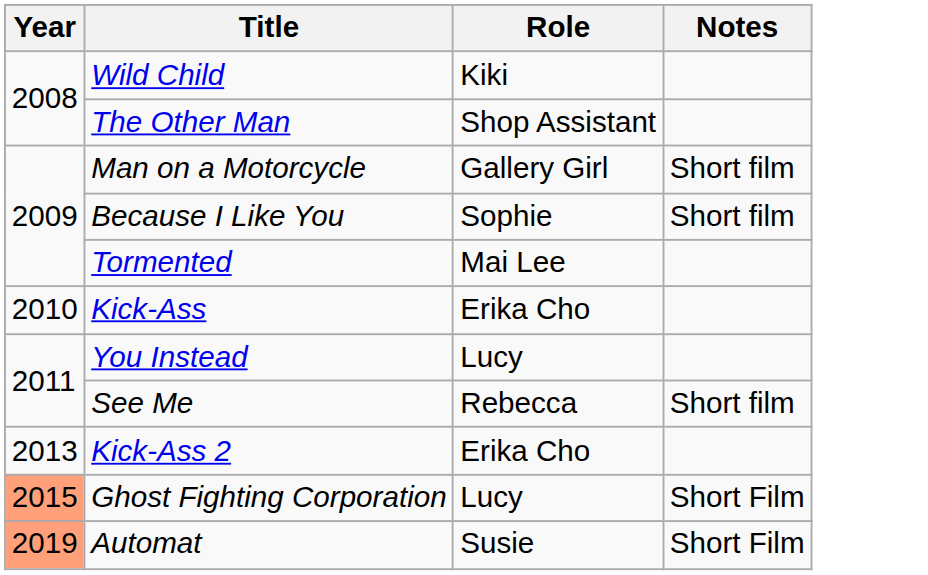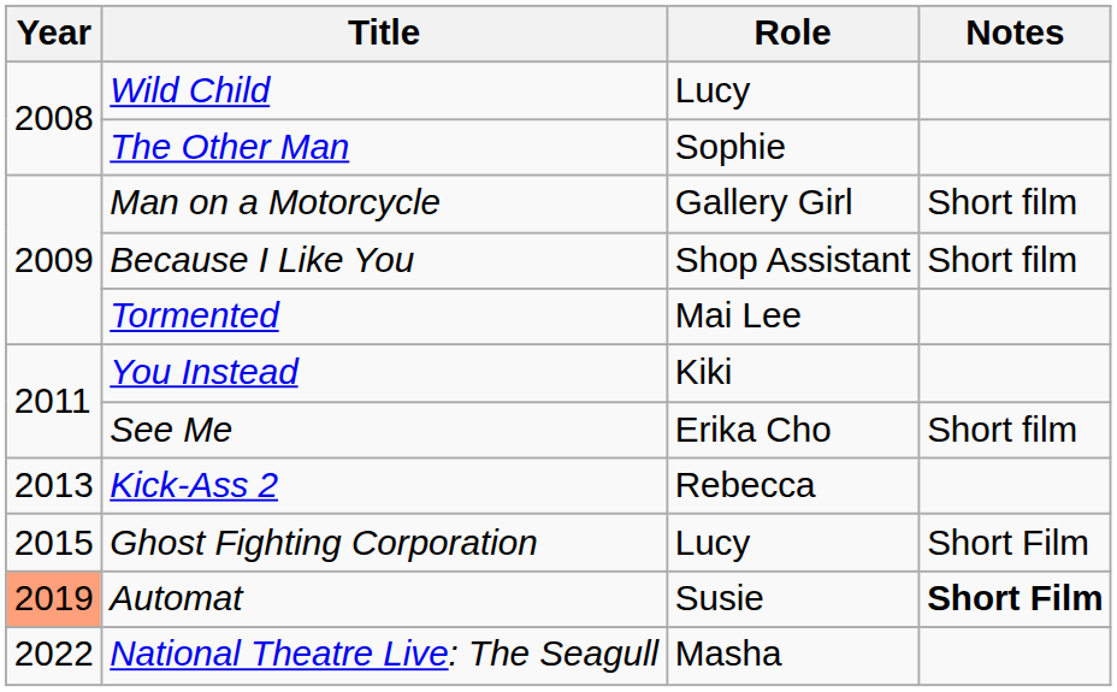 <table class = "wikitable sortable">
 <tr>
 <th>Year</th>
 <th>Title</th>
 <th>Role</th>
 <th class = "unsortable">Notes</th>
 </tr>
 <tr>
 <td rowspan=2>2008</td>
 <td><em><a href='#'>Wild Child</a></em></td>
-<td>Kiki</td>
+<td>Lucy</td>
 <td></td>
 </tr>
 <tr>
 <td><em><a href='#'>The Other Man</a></em></td>
-<td>Shop Assistant</td>
+<td>Sophie</td>
 <td></td>
 </tr>
 <tr>
 <td rowspan=3>2009</td>
 <td><em>Man on a Motorcycle</em></td>
 <td>Gallery Girl</td>
 <td>Short film</td>
 </tr>
 <tr>
 <td><em>Because I Like You</em></td>
-<td>Sophie</td>
+<td>Shop Assistant</td>
 <td>Short film</td>
 </tr>
 <tr>
 <td><em><a href='#'>Tormented</a></em></td>
 <td>Mai Lee</td>
 <td></td>
 </tr>
 <tr>
-<td>2010</td>
-<td><em><a href='#'>Kick-Ass</a></em></td>
-<td>Erika Cho</td>
-<td></td>
-</tr>
-<tr>
 <td rowspan=2>2011</td>
 <td><em><a href='#'>You Instead</a></em></td>
-<td>Lucy</td>
+<td>Kiki</td>
 <td></td>
 </tr>
 <tr>
 <td><em>See Me</em></td>
-<td>Rebecca</td>
+<td>Erika Cho</td>
 <td>Short film</td>
 </tr>
 <tr>
 <td>2013</td>
 <td><em><a href='#'>Kick-Ass 2</a></em></td>
-<td>Erika Cho</td>
+<td>Rebecca</td>
 <td></td>
 </tr>
 <tr>
-<td style="background: lightsalmon;">2015</td>
+<td>2015</td>
 <td><em>Ghost Fighting Corporation</em></td>
 <td>Lucy</td>
 <td>Short Film</td>
 </tr>
 <tr>
 <td style="background: lightsalmon;">2019</td>
 <td><em>Automat</em></td>
 <td>Susie</td>
-<td>Short Film</td>
+<td><strong>Short Film</strong></td>
+</tr>
+<tr>
+<td>2022</td>
+<td><em><a href='#'>National Theatre Live</a>: The Seagull</em></td>
+<td>Masha</td>
+<td></td>
 </tr>
 </table>
